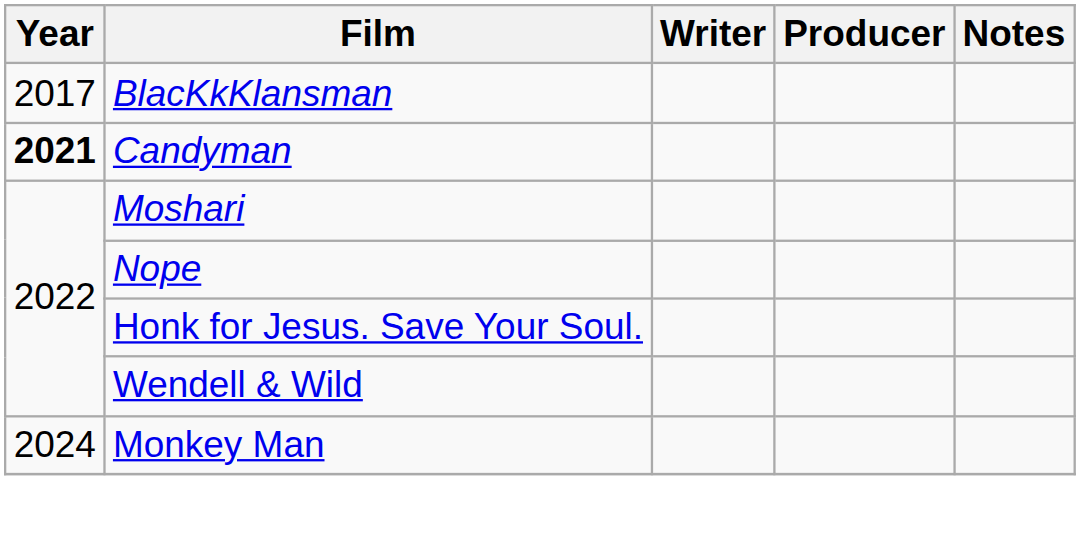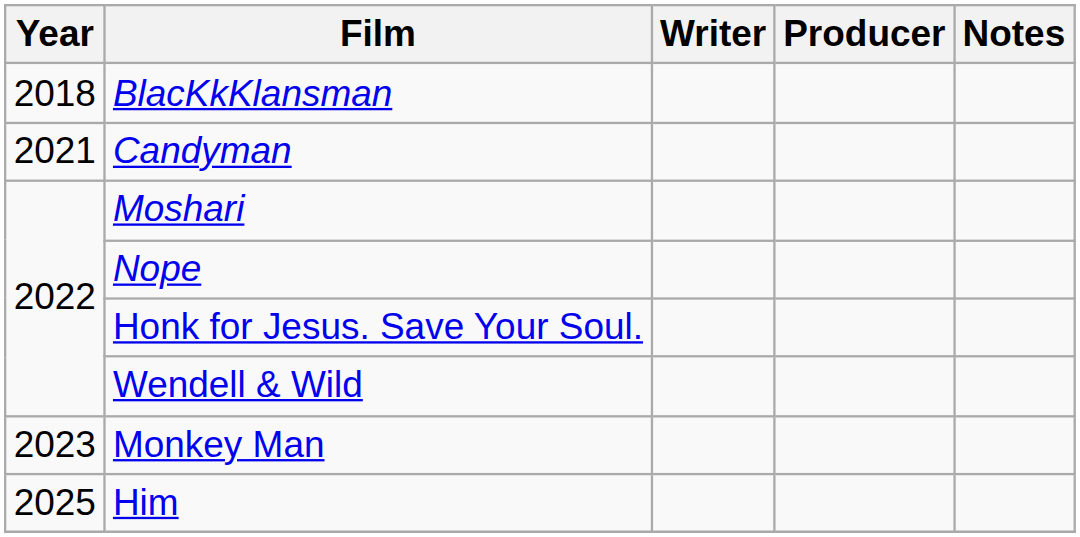 <table class="wikitable">
 <tr>
 <th>Year</th>
 <th>Film</th>
 <th>Writer</th>
 <th>Producer</th>
 <th>Notes</th>
 </tr>
 <tr>
-<td>2017</td>
+<td>2018</td>
 <td><em><a href='#'>BlacKkKlansman</a></em></td>
 <td></td>
 <td></td>
 <td></td>
 </tr>
 <tr>
-<td><strong>2021</strong></td>
+<td>2021</td>
 <td><em><a href='#'>Candyman</a></em></td>
 <td></td>
 <td></td>
 <td></td>
 </tr>
 <tr>
 <td rowspan="4">2022</td>
 <td><em><a href='#'>Moshari</a></em></td>
 <td></td>
 <td></td>
 <td></td>
 </tr>
 <tr>
 <td><em><a href='#'>Nope</a></td>
 <td></td>
 <td></td>
 <td></td>
 </tr>
 <tr>
 <td></em><a href='#'>Honk for Jesus. Save Your Soul.</a><em></td>
 <td></td>
 <td></td>
 <td></td>
 </tr>
 <tr>
 <td></em><a href='#'>Wendell & Wild</a><em></td>
 <td></td>
 <td></td>
 <td></td>
 </tr>
 <tr>
-<td>2024</td>
+<td>2023</td>
 <td></em><a href='#'>Monkey Man</a><em></td>
+<td></td>
+<td></td>
+<td></td>
+</tr>
+<tr>
+<td>2025</td>
+<td></em><a href='#'>Him</a><em></td>
 <td></td>
 <td></td>
 <td></td>
 </tr>
 <tr>
 </tr>
 </table>
